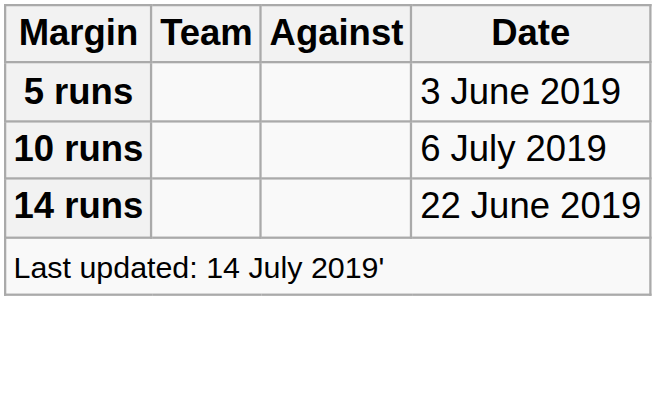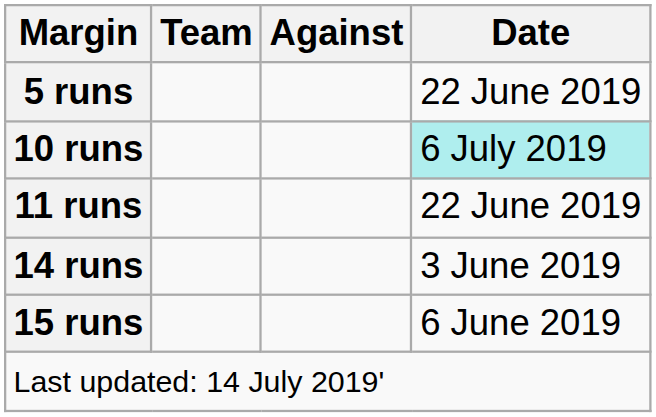 <table class="wikitable sortable">
 <tr>
 <th>Margin</th>
 <th>Team</th>
 <th>Against</th>
 <th data-sort-type=date>Date</th>
 </tr>
 <tr>
 <th>5 runs</th>
 <td></td>
 <td></td>
-<td>3 June 2019</td>
+<td>22 June 2019</td>
 </tr>
 <tr>
 <th>10 runs</th>
 <td></td>
 <td></td>
-<td>6 July 2019</td>
+<td style="background: paleturquoise;">6 July 2019</td>
+</tr>
+<tr>
+<th>11 runs</th>
+<td></td>
+<td></td>
+<td>22 June 2019</td>
 </tr>
 <tr>
 <th>14 runs</th>
 <td></td>
 <td></td>
-<td>22 June 2019</td>
+<td>3 June 2019</td>
+</tr>
+<tr>
+<th>15 runs</th>
+<td></td>
+<td></td>
+<td>6 June 2019</td>
 </tr>
 <tr class = "sortbottom">
 <td colspan="4"><small>Last updated: 14 July 2019'</small></td>
 </tr>
 </table>
